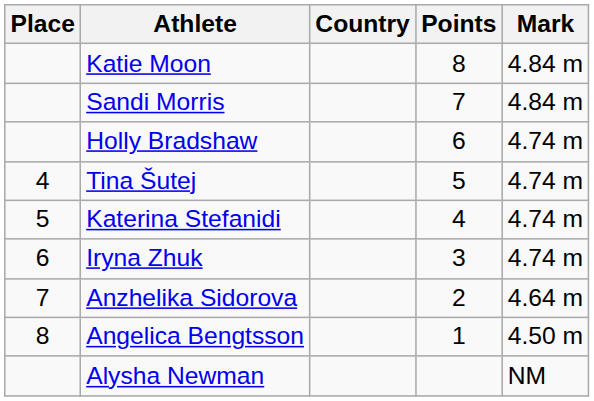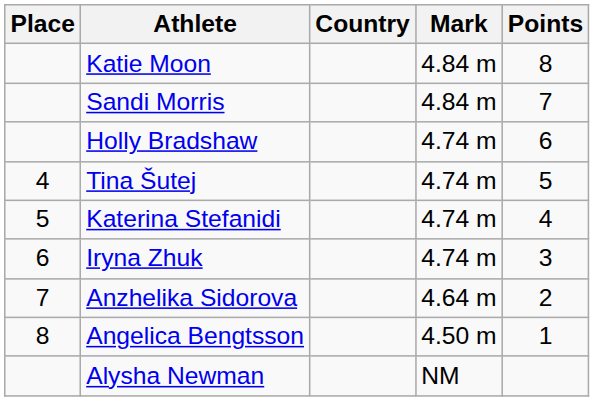 <table class="wikitable">
 <tr>
 <th>Place</th>
 <th>Athlete</th>
 <th>Country</th>
+<th>Mark</th>
 <th>Points</th>
-<th>Mark</th>
 </tr>
 <tr>
 <td align=center></td>
 <td><a href='#'>Katie Moon</a></td>
 <td></td>
+<td>4.84 m</td>
 <td align=center>8</td>
-<td>4.84 m</td>
 </tr>
 <tr>
 <td align=center></td>
 <td><a href='#'>Sandi Morris</a></td>
 <td></td>
+<td>4.84 m</td>
 <td align=center>7</td>
-<td>4.84 m</td>
 </tr>
 <tr>
 <td align=center></td>
 <td><a href='#'>Holly Bradshaw</a></td>
 <td></td>
+<td>4.74 m</td>
 <td align=center>6</td>
-<td>4.74 m</td>
 </tr>
 <tr>
 <td align=center>4</td>
 <td><a href='#'>Tina Šutej</a></td>
 <td></td>
+<td>4.74 m</td>
 <td align=center>5</td>
-<td>4.74 m</td>
 </tr>
 <tr>
 <td align=center>5</td>
 <td><a href='#'>Katerina Stefanidi</a></td>
 <td></td>
+<td>4.74 m</td>
 <td align=center>4</td>
-<td>4.74 m</td>
 </tr>
 <tr>
 <td align=center>6</td>
 <td><a href='#'>Iryna Zhuk</a></td>
 <td></td>
+<td>4.74 m</td>
 <td align=center>3</td>
-<td>4.74 m</td>
 </tr>
 <tr>
 <td align=center>7</td>
 <td><a href='#'>Anzhelika Sidorova</a></td>
 <td></td>
+<td>4.64 m</td>
 <td align=center>2</td>
-<td>4.64 m</td>
 </tr>
 <tr>
 <td align=center>8</td>
 <td><a href='#'>Angelica Bengtsson</a></td>
 <td></td>
+<td>4.50 m</td>
 <td align=center>1</td>
-<td>4.50 m</td>
 </tr>
 <tr>
 <td align=center></td>
 <td><a href='#'>Alysha Newman</a></td>
 <td></td>
+<td>NM</td>
 <td align=center></td>
-<td>NM</td>
 </tr>
 </table>
